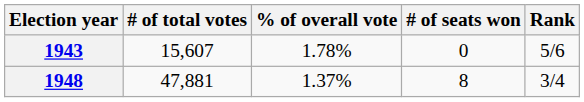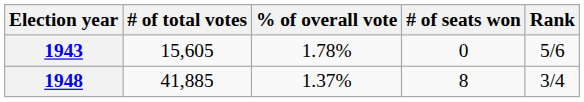 <table class="wikitable">
 <tr>
 <th>Election year</th>
 <th># of total votes</th>
 <th>% of overall vote</th>
 <th># of seats won</th>
 <th>Rank</th>
 </tr>
 <tr>
 <th><a href='#'>1943</a></th>
-<td style="text-align:center;">15,607 </td>
+<td style="text-align:center;">15,605 </td>
 <td style="text-align:center;">1.78% </td>
 <td style="text-align:center;">0 </td>
 <td style="text-align:center;">5/6 </td>
 </tr>
 <tr>
 <th><a href='#'>1948</a></th>
-<td style="text-align:center;">47,881 </td>
+<td style="text-align:center;">41,885 </td>
 <td style="text-align:center;">1.37% </td>
 <td style="text-align:center;">8 </td>
 <td style="text-align:center;">3/4 </td>
 </tr>
 </table>
